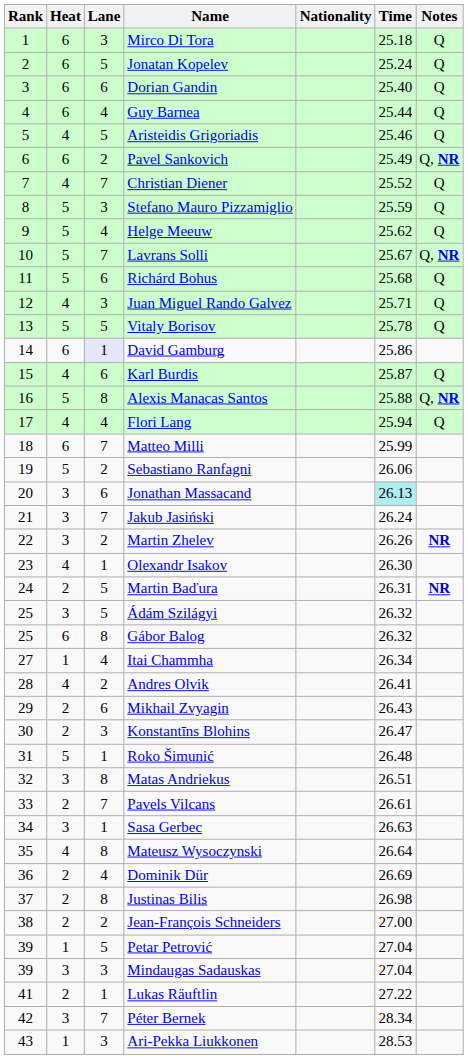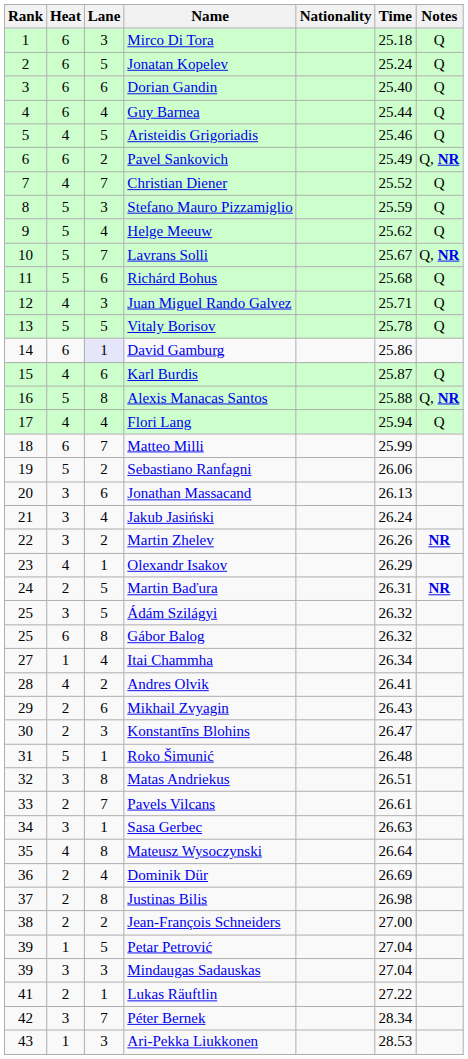 <table class="wikitable sortable" style="text-align:center">
 <tr>
 <th>Rank</th>
 <th>Heat</th>
 <th>Lane</th>
 <th>Name</th>
 <th>Nationality</th>
 <th>Time</th>
 <th>Notes</th>
 </tr>
 <tr bgcolor=ccffcc>
 <td>1</td>
 <td>6</td>
 <td>3</td>
 <td align=left><a href='#'>Mirco Di Tora</a></td>
 <td align=left></td>
 <td>25.18</td>
 <td>Q</td>
 </tr>
 <tr bgcolor=ccffcc>
 <td>2</td>
 <td>6</td>
 <td>5</td>
 <td align=left><a href='#'>Jonatan Kopelev</a></td>
 <td align=left></td>
 <td>25.24</td>
 <td>Q</td>
 </tr>
 <tr bgcolor=ccffcc>
 <td>3</td>
 <td>6</td>
 <td>6</td>
 <td align=left><a href='#'>Dorian Gandin</a></td>
 <td align=left></td>
 <td>25.40</td>
 <td>Q</td>
 </tr>
 <tr bgcolor=ccffcc>
 <td>4</td>
 <td>6</td>
 <td>4</td>
 <td align=left><a href='#'>Guy Barnea</a></td>
 <td align=left></td>
 <td>25.44</td>
 <td>Q</td>
 </tr>
 <tr bgcolor=ccffcc>
 <td>5</td>
 <td>4</td>
 <td>5</td>
 <td align=left><a href='#'>Aristeidis Grigoriadis</a></td>
 <td align=left></td>
 <td>25.46</td>
 <td>Q</td>
 </tr>
 <tr bgcolor=ccffcc>
 <td>6</td>
 <td>6</td>
 <td>2</td>
 <td align=left><a href='#'>Pavel Sankovich</a></td>
 <td align=left></td>
 <td>25.49</td>
 <td>Q, <strong><a href='#'>NR</a></strong></td>
 </tr>
 <tr bgcolor=ccffcc>
 <td>7</td>
 <td>4</td>
 <td>7</td>
 <td align=left><a href='#'>Christian Diener</a></td>
 <td align=left></td>
 <td>25.52</td>
 <td>Q</td>
 </tr>
 <tr bgcolor=ccffcc>
 <td>8</td>
 <td>5</td>
 <td>3</td>
 <td align=left><a href='#'>Stefano Mauro Pizzamiglio</a></td>
 <td align=left></td>
 <td>25.59</td>
 <td>Q</td>
 </tr>
 <tr bgcolor=ccffcc>
 <td>9</td>
 <td>5</td>
 <td>4</td>
 <td align=left><a href='#'>Helge Meeuw</a></td>
 <td align=left></td>
 <td>25.62</td>
 <td>Q</td>
 </tr>
 <tr bgcolor=ccffcc>
 <td>10</td>
 <td>5</td>
 <td>7</td>
 <td align=left><a href='#'>Lavrans Solli</a></td>
 <td align=left></td>
 <td>25.67</td>
 <td>Q, <strong><a href='#'>NR</a></strong></td>
 </tr>
 <tr bgcolor=ccffcc>
 <td>11</td>
 <td>5</td>
 <td>6</td>
 <td align=left><a href='#'>Richárd Bohus</a></td>
 <td align=left></td>
 <td>25.68</td>
 <td>Q</td>
 </tr>
 <tr bgcolor=ccffcc>
 <td>12</td>
 <td>4</td>
 <td>3</td>
 <td align=left><a href='#'>Juan Miguel Rando Galvez</a></td>
 <td align=left></td>
 <td>25.71</td>
 <td>Q</td>
 </tr>
 <tr bgcolor=ccffcc>
 <td>13</td>
 <td>5</td>
 <td>5</td>
 <td align=left><a href='#'>Vitaly Borisov</a></td>
 <td align=left></td>
 <td>25.78</td>
 <td>Q</td>
 </tr>
 <tr>
 <td>14</td>
 <td>6</td>
 <td style="background: lavender;">1</td>
 <td align=left><a href='#'>David Gamburg</a></td>
 <td align=left></td>
 <td>25.86</td>
 <td></td>
 </tr>
 <tr bgcolor=ccffcc>
 <td>15</td>
 <td>4</td>
 <td>6</td>
 <td align=left><a href='#'>Karl Burdis</a></td>
 <td align=left></td>
 <td>25.87</td>
 <td>Q</td>
 </tr>
 <tr bgcolor=ccffcc>
 <td>16</td>
 <td>5</td>
 <td>8</td>
 <td align=left><a href='#'>Alexis Manacas Santos</a></td>
 <td align=left></td>
 <td>25.88</td>
 <td>Q, <strong><a href='#'>NR</a></strong></td>
 </tr>
 <tr bgcolor=ccffcc>
 <td>17</td>
 <td>4</td>
 <td>4</td>
 <td align=left><a href='#'>Flori Lang</a></td>
 <td align=left></td>
 <td>25.94</td>
 <td>Q</td>
 </tr>
 <tr>
 <td>18</td>
 <td>6</td>
 <td>7</td>
 <td align=left><a href='#'>Matteo Milli</a></td>
 <td align=left></td>
 <td>25.99</td>
 <td></td>
 </tr>
 <tr>
 <td>19</td>
 <td>5</td>
 <td>2</td>
 <td align=left><a href='#'>Sebastiano Ranfagni</a></td>
 <td align=left></td>
 <td>26.06</td>
 <td></td>
 </tr>
 <tr>
 <td>20</td>
 <td>3</td>
 <td>6</td>
 <td align=left><a href='#'>Jonathan Massacand</a></td>
 <td align=left></td>
-<td style="background: paleturquoise;">26.13</td>
+<td>26.13</td>
 <td></td>
 </tr>
 <tr>
 <td>21</td>
 <td>3</td>
-<td>7</td>
+<td>4</td>
 <td align=left><a href='#'>Jakub Jasiński</a></td>
 <td align=left></td>
 <td>26.24</td>
 <td></td>
 </tr>
 <tr>
 <td>22</td>
 <td>3</td>
 <td>2</td>
 <td align=left><a href='#'>Martin Zhelev</a></td>
 <td align=left></td>
 <td>26.26</td>
 <td><strong><a href='#'>NR</a></strong></td>
 </tr>
 <tr>
 <td>23</td>
 <td>4</td>
 <td>1</td>
 <td align=left><a href='#'>Olexandr Isakov</a></td>
 <td align=left></td>
-<td>26.30</td>
+<td>26.29</td>
 <td></td>
 </tr>
 <tr>
 <td>24</td>
 <td>2</td>
 <td>5</td>
 <td align=left><a href='#'>Martin Baďura</a></td>
 <td align=left></td>
 <td>26.31</td>
 <td><strong><a href='#'>NR</a></strong></td>
 </tr>
 <tr>
 <td>25</td>
 <td>3</td>
 <td>5</td>
 <td align=left><a href='#'>Ádám Szilágyi</a></td>
 <td align=left></td>
 <td>26.32</td>
 <td></td>
 </tr>
 <tr>
 <td>25</td>
 <td>6</td>
 <td>8</td>
 <td align=left><a href='#'>Gábor Balog</a></td>
 <td align=left></td>
 <td>26.32</td>
 <td></td>
 </tr>
 <tr>
 <td>27</td>
 <td>1</td>
 <td>4</td>
 <td align=left><a href='#'>Itai Chammha</a></td>
 <td align=left></td>
 <td>26.34</td>
 <td></td>
 </tr>
 <tr>
 <td>28</td>
 <td>4</td>
 <td>2</td>
 <td align=left><a href='#'>Andres Olvik</a></td>
 <td align=left></td>
 <td>26.41</td>
 <td></td>
 </tr>
 <tr>
 <td>29</td>
 <td>2</td>
 <td>6</td>
 <td align=left><a href='#'>Mikhail Zvyagin</a></td>
 <td align=left></td>
 <td>26.43</td>
 <td></td>
 </tr>
 <tr>
 <td>30</td>
 <td>2</td>
 <td>3</td>
 <td align=left><a href='#'>Konstantīns Blohins</a></td>
 <td align=left></td>
 <td>26.47</td>
 <td></td>
 </tr>
 <tr>
 <td>31</td>
 <td>5</td>
 <td>1</td>
 <td align=left><a href='#'>Roko Šimunić</a></td>
 <td align=left></td>
 <td>26.48</td>
 <td></td>
 </tr>
 <tr>
 <td>32</td>
 <td>3</td>
 <td>8</td>
 <td align=left><a href='#'>Matas Andriekus</a></td>
 <td align=left></td>
 <td>26.51</td>
 <td></td>
 </tr>
 <tr>
 <td>33</td>
 <td>2</td>
 <td>7</td>
 <td align=left><a href='#'>Pavels Vilcans</a></td>
 <td align=left></td>
 <td>26.61</td>
 <td></td>
 </tr>
 <tr>
 <td>34</td>
 <td>3</td>
 <td>1</td>
 <td align=left><a href='#'>Sasa Gerbec</a></td>
 <td align=left></td>
 <td>26.63</td>
 <td></td>
 </tr>
 <tr>
 <td>35</td>
 <td>4</td>
 <td>8</td>
 <td align=left><a href='#'>Mateusz Wysoczynski</a></td>
 <td align=left></td>
 <td>26.64</td>
 <td></td>
 </tr>
 <tr>
 <td>36</td>
 <td>2</td>
 <td>4</td>
 <td align=left><a href='#'>Dominik Dür</a></td>
 <td align=left></td>
 <td>26.69</td>
 <td></td>
 </tr>
 <tr>
 <td>37</td>
 <td>2</td>
 <td>8</td>
 <td align=left><a href='#'>Justinas Bilis</a></td>
 <td align=left></td>
 <td>26.98</td>
 <td></td>
 </tr>
 <tr>
 <td>38</td>
 <td>2</td>
 <td>2</td>
 <td align=left><a href='#'>Jean-François Schneiders</a></td>
 <td align=left></td>
 <td>27.00</td>
 <td></td>
 </tr>
 <tr>
 <td>39</td>
 <td>1</td>
 <td>5</td>
 <td align=left><a href='#'>Petar Petrović</a></td>
 <td align=left></td>
 <td>27.04</td>
 <td></td>
 </tr>
 <tr>
 <td>39</td>
 <td>3</td>
 <td>3</td>
 <td align=left><a href='#'>Mindaugas Sadauskas</a></td>
 <td align=left></td>
 <td>27.04</td>
 <td></td>
 </tr>
 <tr>
 <td>41</td>
 <td>2</td>
 <td>1</td>
 <td align=left><a href='#'>Lukas Räuftlin</a></td>
 <td align=left></td>
 <td>27.22</td>
 <td></td>
 </tr>
 <tr>
 <td>42</td>
 <td>3</td>
 <td>7</td>
 <td align=left><a href='#'>Péter Bernek</a></td>
 <td align=left></td>
 <td>28.34</td>
 <td></td>
 </tr>
 <tr>
 <td>43</td>
 <td>1</td>
 <td>3</td>
 <td align=left><a href='#'>Ari-Pekka Liukkonen</a></td>
 <td align=left></td>
 <td>28.53</td>
 <td></td>
 </tr>
 </table>
